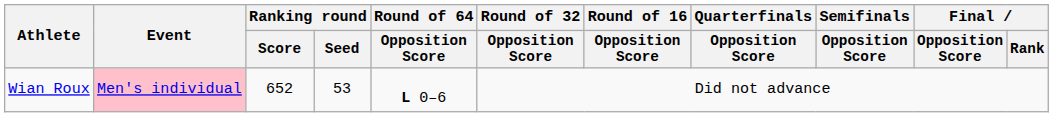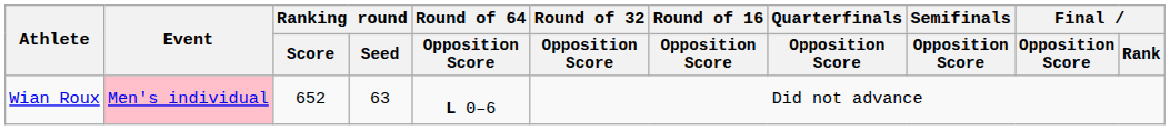 <table class="wikitable" style="font-size:90%; text-align:center">
 <tr>
 <th rowspan=2>Athlete</th>
 <th rowspan=2>Event</th>
 <th colspan="2">Ranking round</th>
 <th>Round of 64</th>
 <th>Round of 32</th>
 <th>Round of 16</th>
 <th>Quarterfinals</th>
 <th>Semifinals</th>
 <th colspan="2">Final / </th>
 </tr>
 <tr style="font-size:95%">
 <th>Score</th>
 <th>Seed</th>
 <th>Opposition<br>Score</th>
 <th>Opposition<br>Score</th>
 <th>Opposition<br>Score</th>
 <th>Opposition<br>Score</th>
 <th>Opposition<br>Score</th>
 <th>Opposition<br>Score</th>
 <th>Rank</th>
 </tr>
 <tr align=center>
 <td align=left><a href='#'>Wian Roux</a></td>
 <td align=left style="background: pink;"><a href='#'>Men's individual</a></td>
 <td>652</td>
-<td>53</td>
+<td>63</td>
 <td><br><strong>L</strong> 0–6</td>
 <td colspan="6">Did not advance</td>
 </tr>
 </table>
